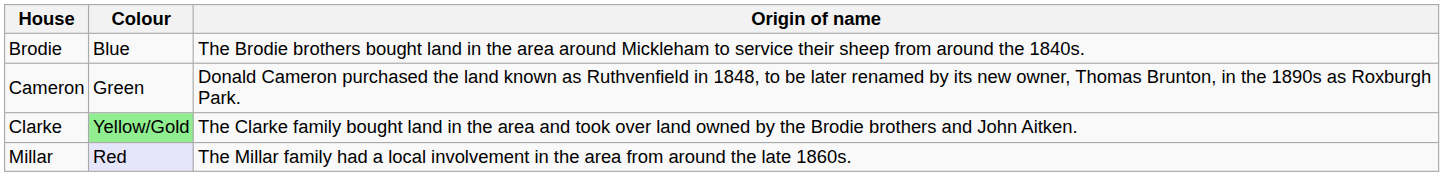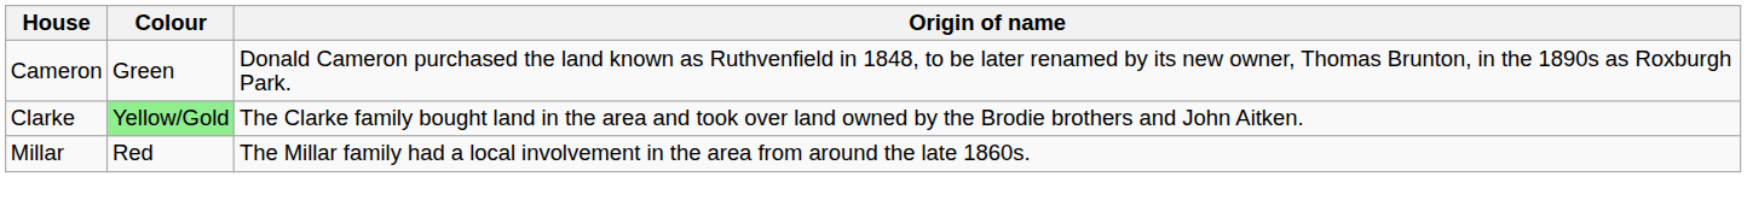 <table class="wikitable">
 <tr>
 <th>House</th>
 <th>Colour</th>
 <th>Origin of name</th>
-</tr>
-<tr>
-<td>Brodie</td>
-<td>Blue</td>
-<td>The Brodie brothers bought land in the area around Mickleham to service their sheep from around the 1840s.</td>
 </tr>
 <tr>
 <td>Cameron</td>
 <td>Green</td>
 <td>Donald Cameron purchased the land known as Ruthvenfield in 1848, to be later renamed by its new owner, Thomas Brunton, in the 1890s as Roxburgh Park.</td>
 </tr>
 <tr>
 <td>Clarke</td>
 <td style="background: lightgreen;">Yellow/Gold</td>
 <td>The Clarke family bought land in the area and took over land owned by the Brodie brothers and John Aitken.</td>
 </tr>
 <tr>
 <td>Millar</td>
-<td style="background: lavender;">Red</td>
+<td>Red</td>
 <td>The Millar family had a local involvement in the area from around the late 1860s.</td>
 </tr>
 </table>
